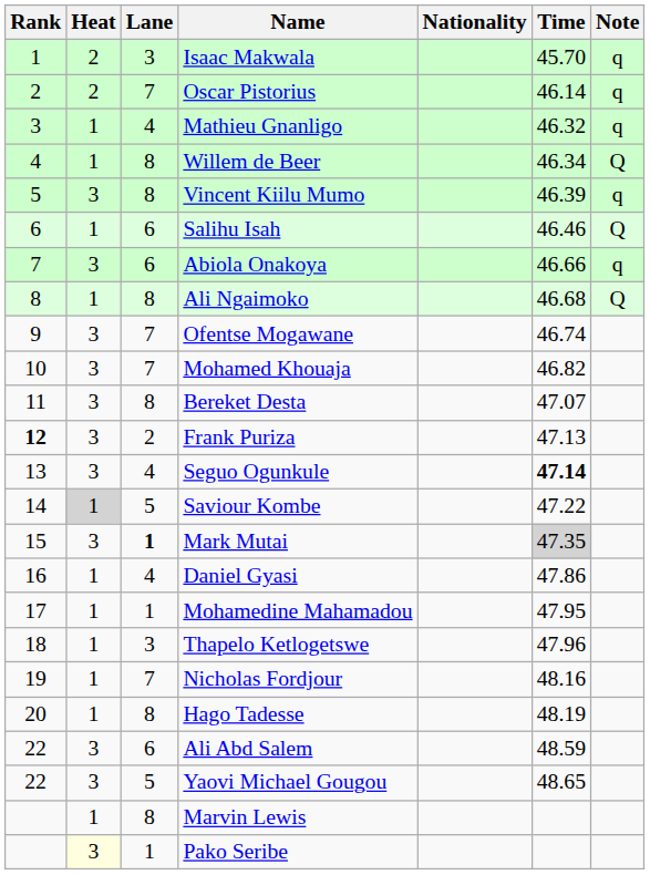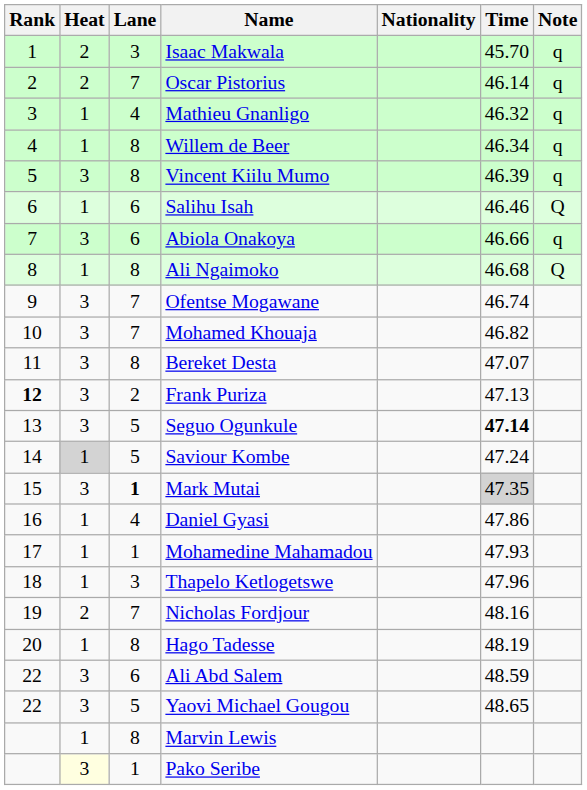 <table class="wikitable sortable" style="text-align:center">
 <tr>
 <th>Rank</th>
 <th>Heat</th>
 <th>Lane</th>
 <th>Name</th>
 <th>Nationality</th>
 <th>Time</th>
 <th>Note</th>
 </tr>
 <tr bgcolor=ccffcc>
 <td>1</td>
 <td>2</td>
 <td>3</td>
 <td align="left"><a href='#'>Isaac Makwala</a></td>
 <td align=left></td>
 <td>45.70</td>
 <td>q</td>
 </tr>
 <tr bgcolor=ccffcc>
 <td>2</td>
 <td>2</td>
 <td>7</td>
 <td align="left"><a href='#'>Oscar Pistorius</a></td>
 <td align=left></td>
 <td>46.14</td>
 <td>q</td>
 </tr>
 <tr bgcolor=ccffcc>
 <td>3</td>
 <td>1</td>
 <td>4</td>
 <td align="left"><a href='#'>Mathieu Gnanligo</a></td>
 <td align=left></td>
 <td>46.32</td>
 <td>q</td>
 </tr>
 <tr bgcolor=ccffcc>
 <td>4</td>
 <td>1</td>
 <td>8</td>
 <td align="left"><a href='#'>Willem de Beer</a></td>
 <td align=left></td>
 <td>46.34</td>
-<td>Q</td>
+<td>q</td>
 </tr>
 <tr bgcolor=ccffcc>
 <td>5</td>
 <td>3</td>
 <td>8</td>
 <td align="left"><a href='#'>Vincent Kiilu Mumo</a></td>
 <td align=left></td>
 <td>46.39</td>
 <td>q</td>
 </tr>
 <tr bgcolor=ddffdd>
 <td>6</td>
 <td>1</td>
 <td>6</td>
 <td align="left"><a href='#'>Salihu Isah</a></td>
 <td align=left></td>
 <td>46.46</td>
 <td>Q</td>
 </tr>
 <tr bgcolor=ccffcc>
 <td>7</td>
 <td>3</td>
 <td>6</td>
 <td align="left"><a href='#'>Abiola Onakoya</a></td>
 <td align=left></td>
 <td>46.66</td>
 <td>q</td>
 </tr>
 <tr bgcolor=ddffdd>
 <td>8</td>
 <td>1</td>
 <td>8</td>
 <td align="left"><a href='#'>Ali Ngaimoko</a></td>
 <td align=left></td>
 <td>46.68</td>
 <td>Q</td>
 </tr>
 <tr>
 <td>9</td>
 <td>3</td>
 <td>7</td>
 <td align="left"><a href='#'>Ofentse Mogawane</a></td>
 <td align=left></td>
 <td>46.74</td>
 <td></td>
 </tr>
 <tr>
 <td>10</td>
 <td>3</td>
 <td>7</td>
 <td align="left"><a href='#'>Mohamed Khouaja</a></td>
 <td align=left></td>
 <td>46.82</td>
 <td></td>
 </tr>
 <tr>
 <td>11</td>
 <td>3</td>
 <td>8</td>
 <td align="left"><a href='#'>Bereket Desta</a></td>
 <td align=left></td>
 <td>47.07</td>
 <td></td>
 </tr>
 <tr>
 <td><strong>12</strong></td>
 <td>3</td>
 <td>2</td>
 <td align="left"><a href='#'>Frank Puriza</a></td>
 <td align=left></td>
 <td>47.13</td>
 <td></td>
 </tr>
 <tr>
 <td>13</td>
 <td>3</td>
-<td>4</td>
+<td>5</td>
 <td align="left"><a href='#'>Seguo Ogunkule</a></td>
 <td align=left></td>
 <td><strong>47.14</strong></td>
 <td></td>
 </tr>
 <tr>
 <td>14</td>
 <td style="background: lightgrey;">1</td>
 <td>5</td>
 <td align="left"><a href='#'>Saviour Kombe</a></td>
 <td align=left></td>
-<td>47.22</td>
+<td>47.24</td>
 <td></td>
 </tr>
 <tr>
 <td>15</td>
 <td>3</td>
 <td><strong>1</strong></td>
 <td align="left"><a href='#'>Mark Mutai</a></td>
 <td align=left></td>
 <td style="background: lightgrey;">47.35</td>
 <td></td>
 </tr>
 <tr>
 <td>16</td>
 <td>1</td>
 <td>4</td>
 <td align="left"><a href='#'>Daniel Gyasi</a></td>
 <td align=left></td>
 <td>47.86</td>
 <td></td>
 </tr>
 <tr>
 <td>17</td>
 <td>1</td>
 <td>1</td>
 <td align="left"><a href='#'>Mohamedine Mahamadou</a></td>
 <td align=left></td>
-<td>47.95</td>
+<td>47.93</td>
 <td></td>
 </tr>
 <tr>
 <td>18</td>
 <td>1</td>
 <td>3</td>
 <td align="left"><a href='#'>Thapelo Ketlogetswe</a></td>
 <td align=left></td>
 <td>47.96</td>
 <td></td>
 </tr>
 <tr>
 <td>19</td>
-<td>1</td>
+<td>2</td>
 <td>7</td>
 <td align="left"><a href='#'>Nicholas Fordjour</a></td>
 <td align=left></td>
 <td>48.16</td>
 <td></td>
 </tr>
 <tr>
 <td>20</td>
 <td>1</td>
 <td>8</td>
 <td align="left"><a href='#'>Hago Tadesse</a></td>
 <td align=left></td>
 <td>48.19</td>
 <td></td>
 </tr>
 <tr>
 <td>22</td>
 <td>3</td>
 <td>6</td>
 <td align="left"><a href='#'>Ali Abd Salem</a></td>
 <td align=left></td>
 <td>48.59</td>
 <td></td>
 </tr>
 <tr>
 <td>22</td>
 <td>3</td>
 <td>5</td>
 <td align="left"><a href='#'>Yaovi Michael Gougou</a></td>
 <td align=left></td>
 <td>48.65</td>
 <td></td>
 </tr>
 <tr>
 <td></td>
 <td>1</td>
 <td>8</td>
 <td align="left"><a href='#'>Marvin Lewis</a></td>
 <td align=left></td>
 <td></td>
 <td></td>
 </tr>
 <tr>
 <td></td>
 <td style="background: lightyellow;">3</td>
 <td>1</td>
 <td align="left"><a href='#'>Pako Seribe</a></td>
 <td align=left></td>
 <td></td>
 <td></td>
 </tr>
 </table>
